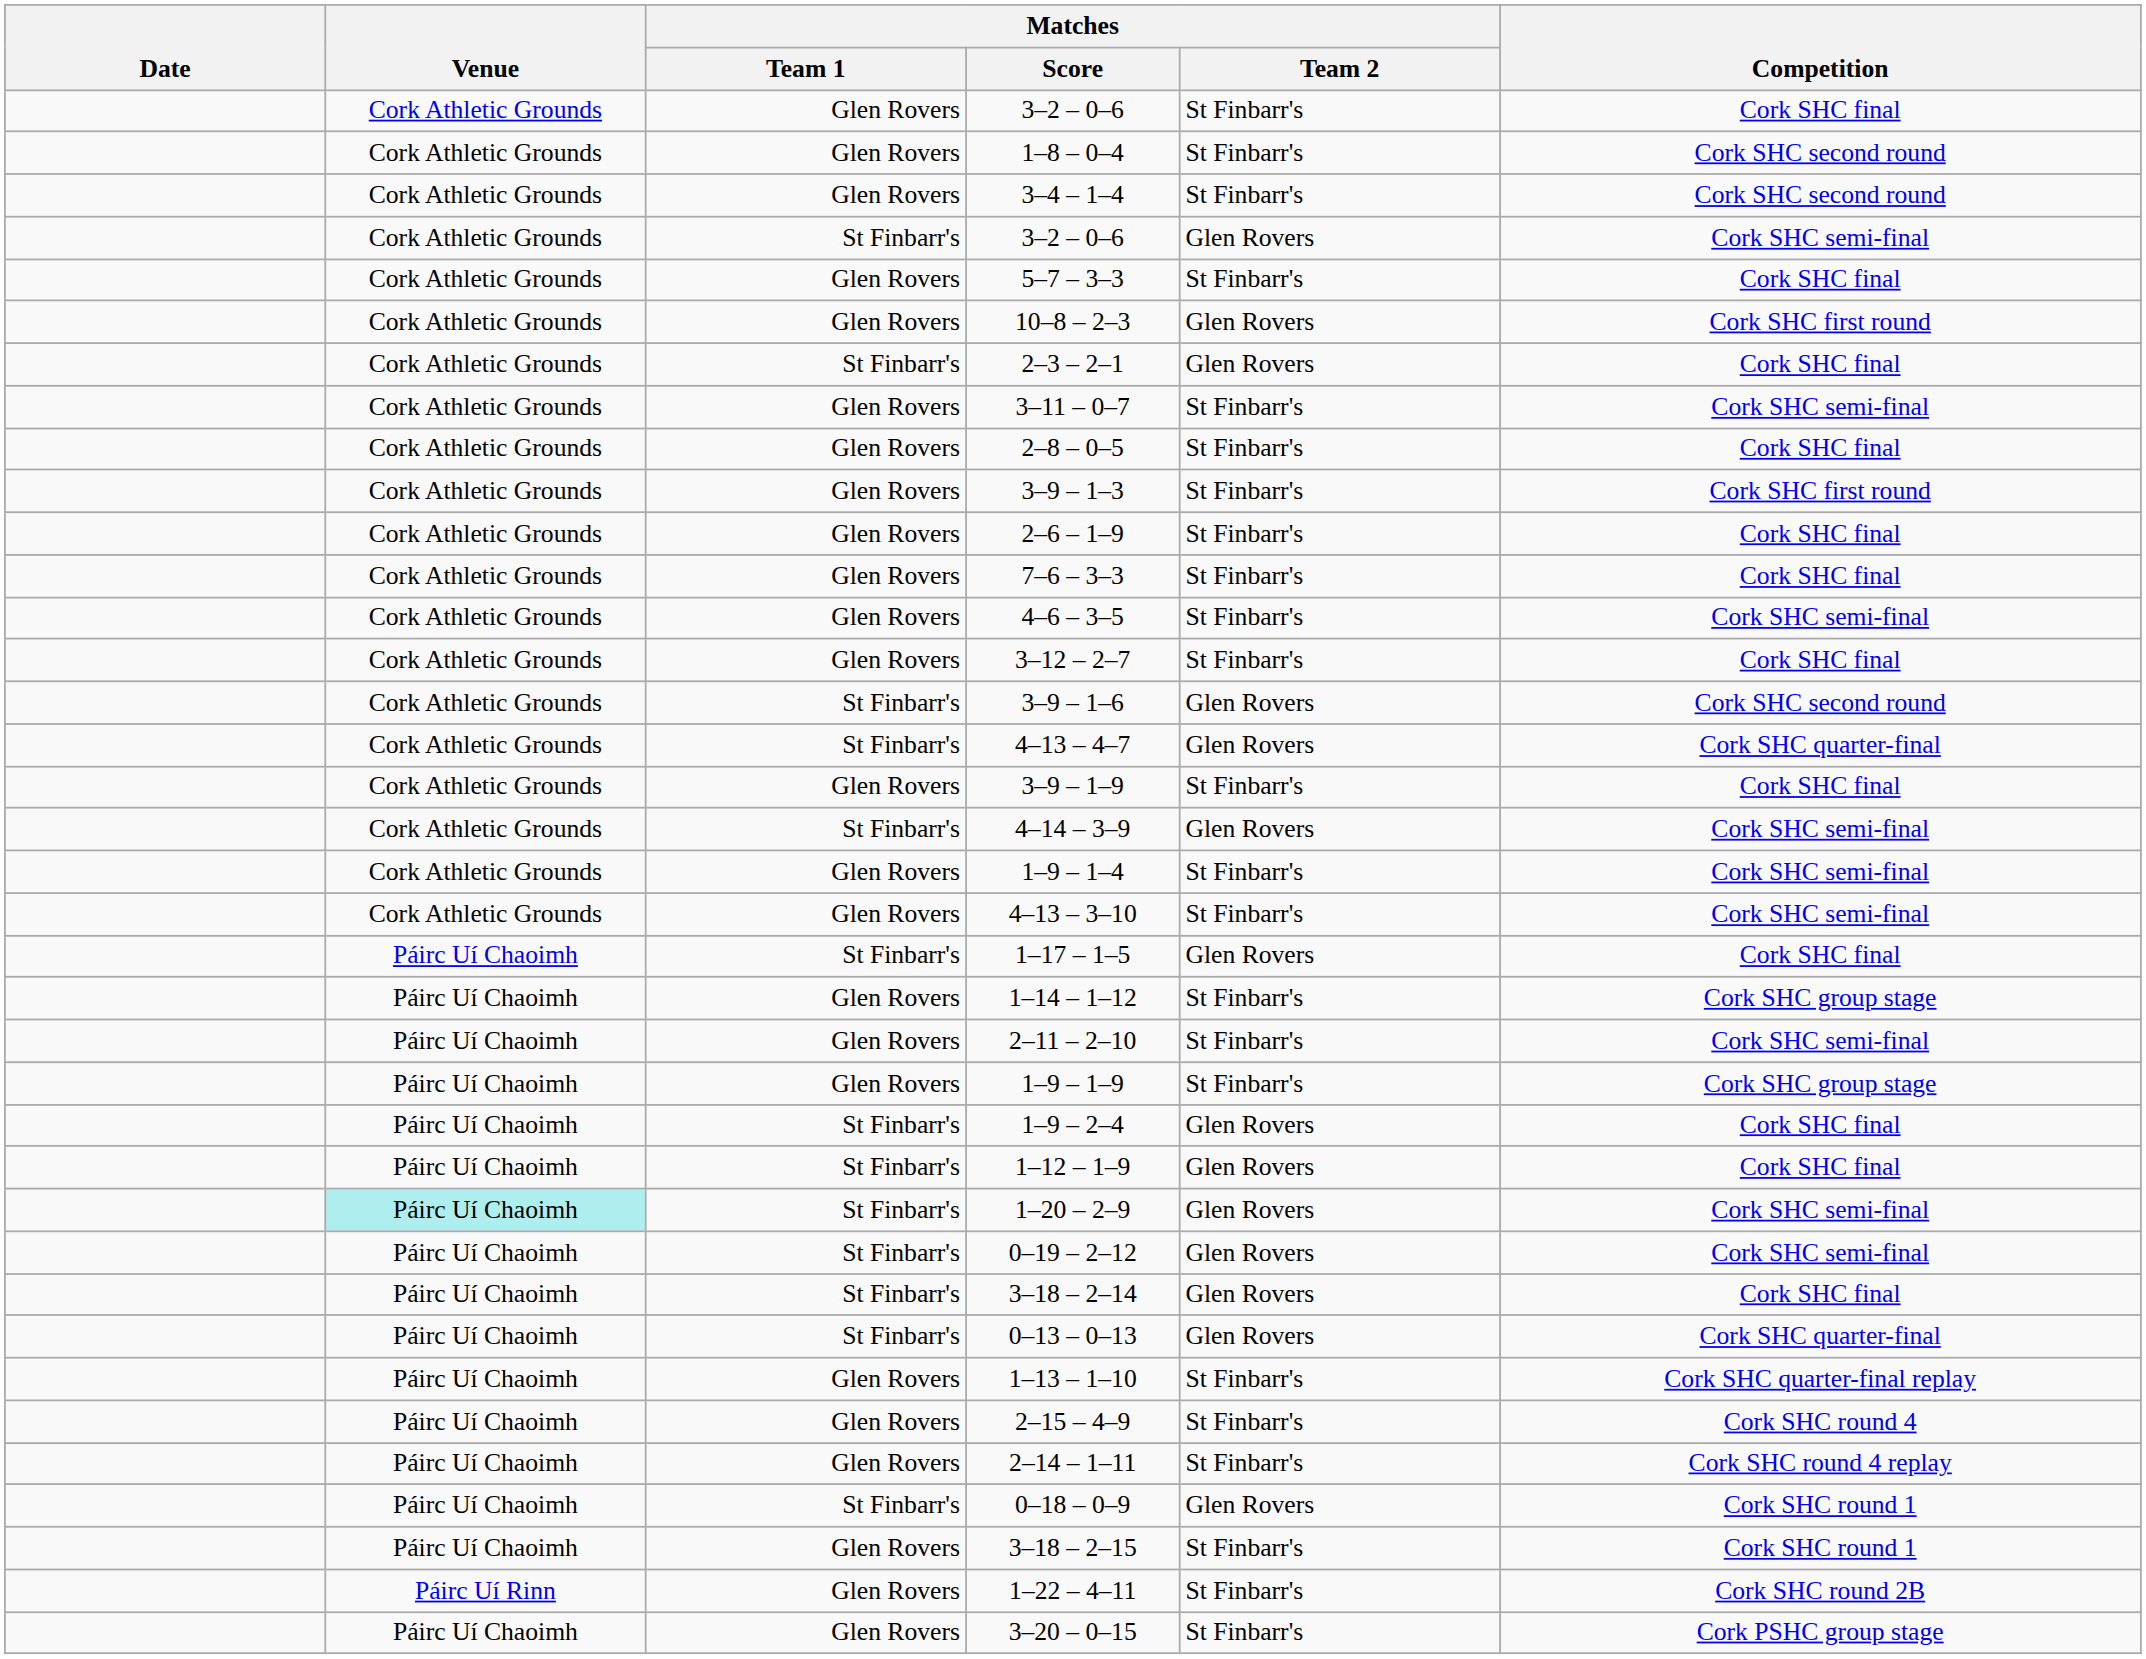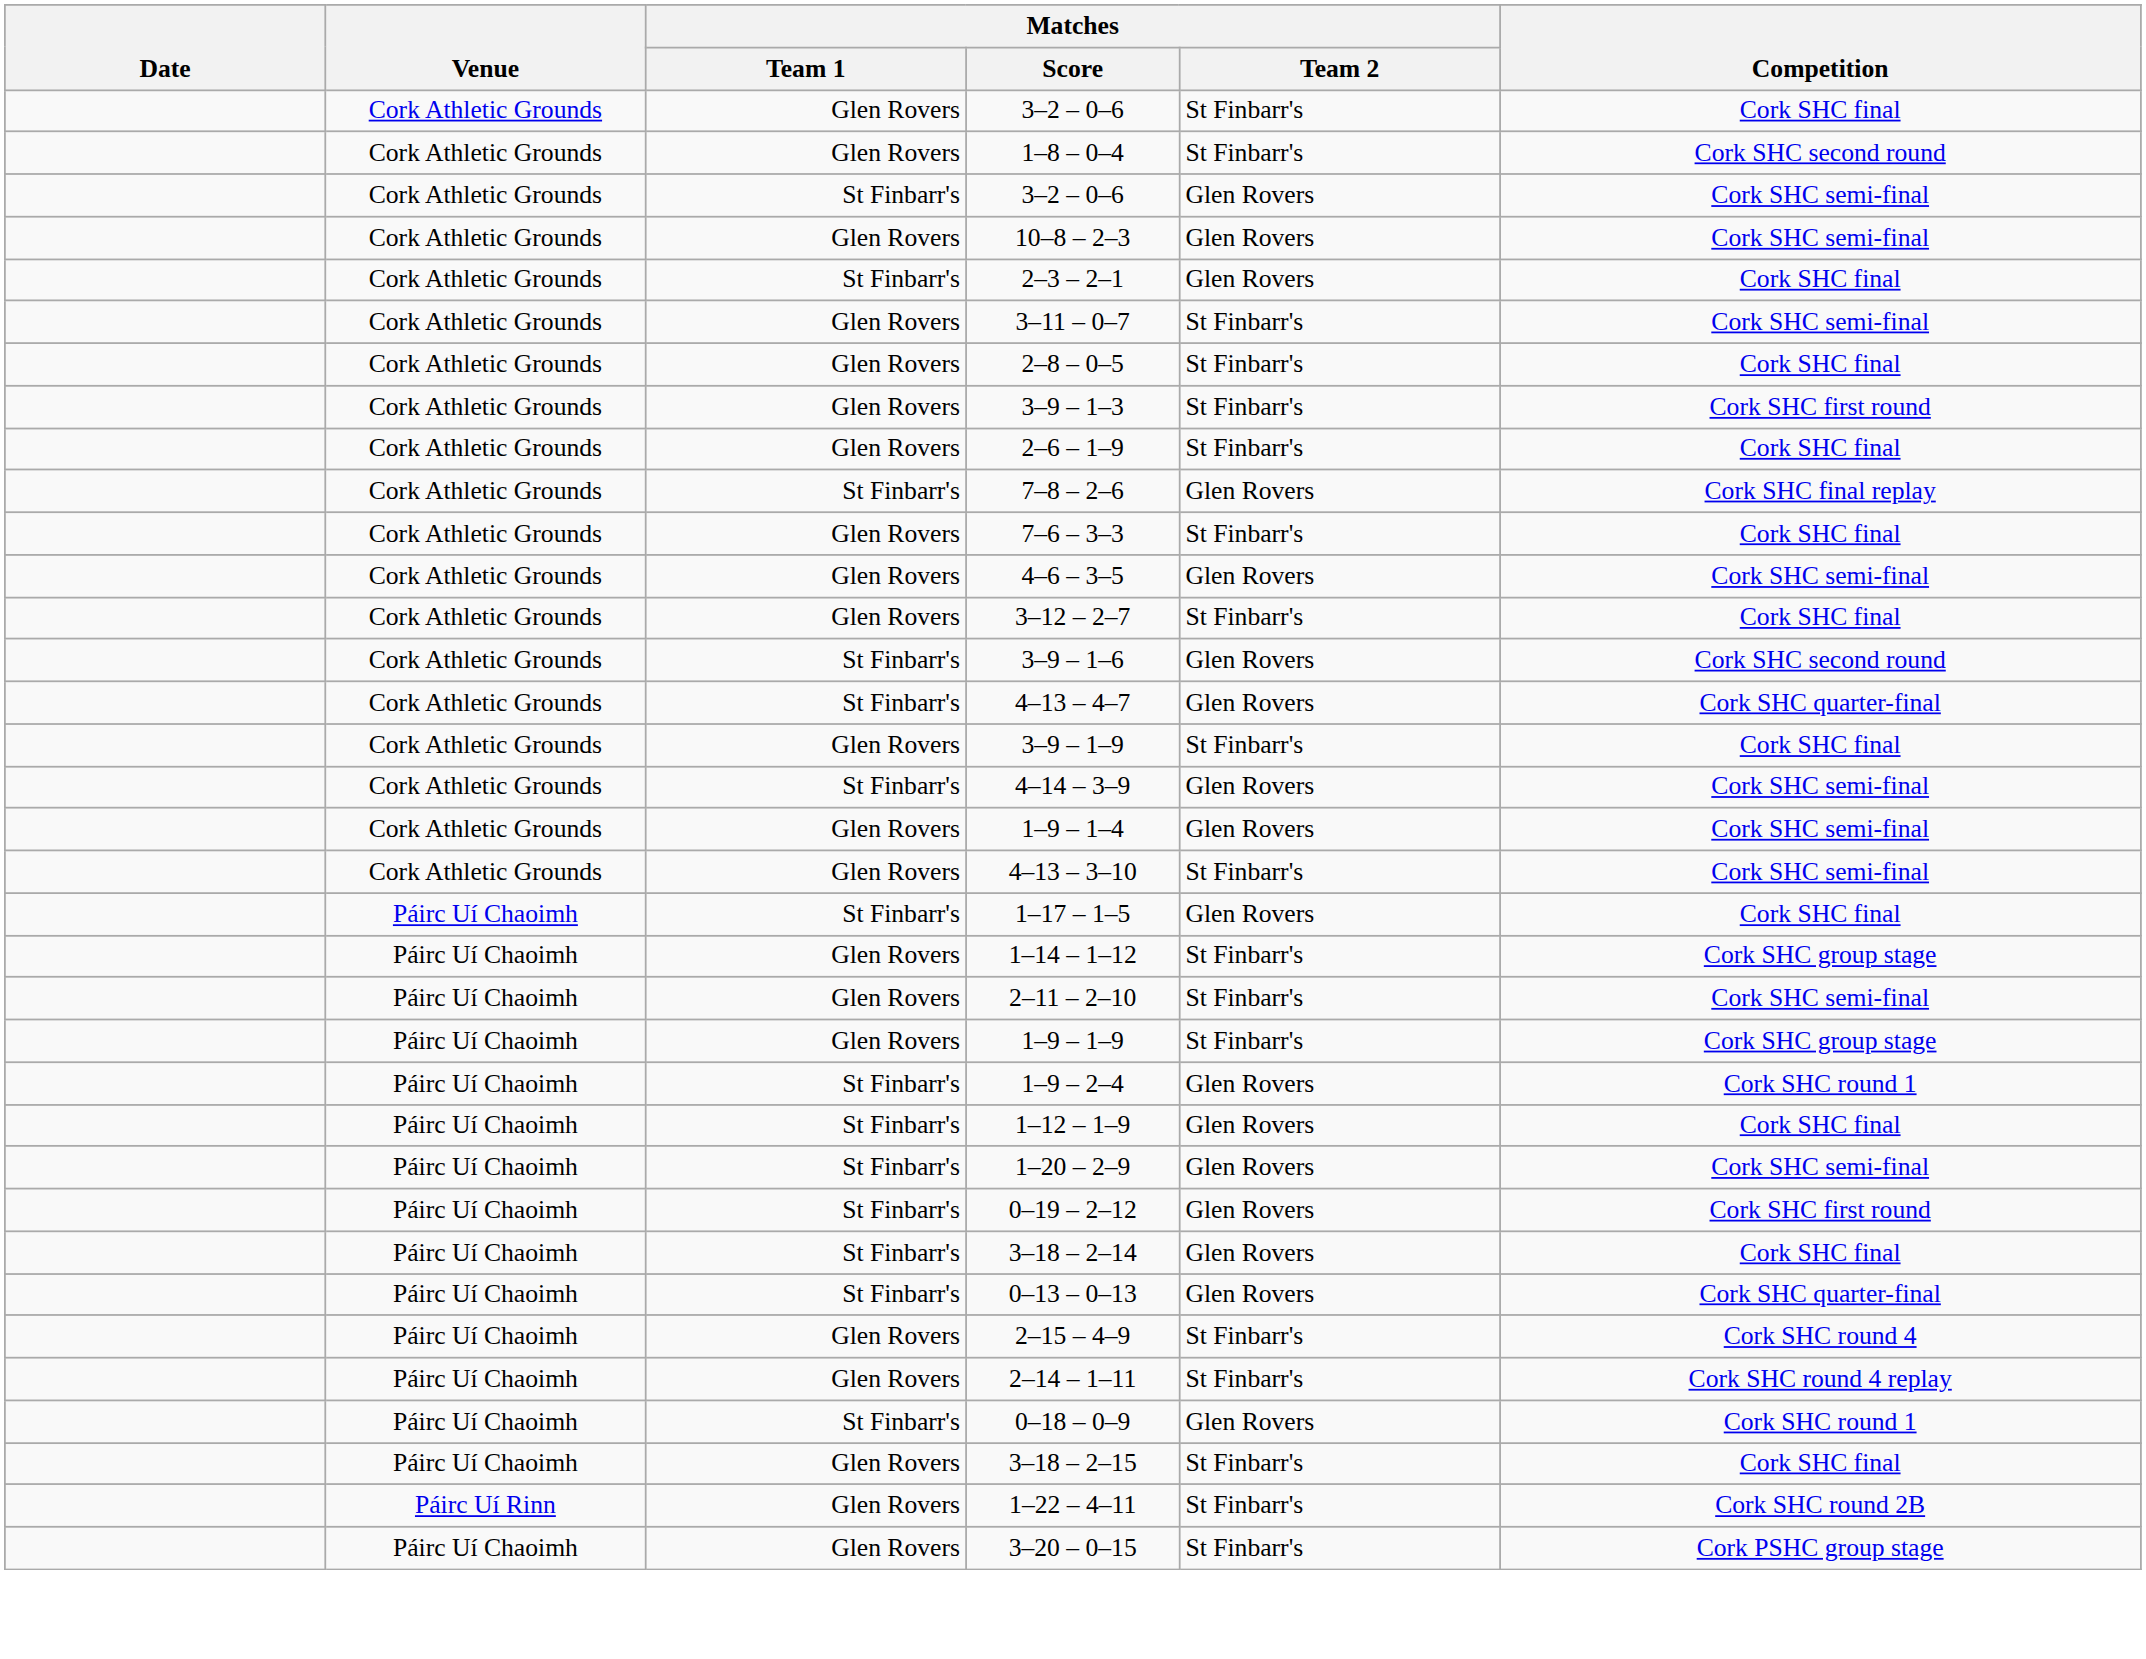 <table class="wikitable" style="font-size:90%;width:95%;text-align:center">
 <tr>
 <th rowspan="2" valign="bottom" width="15%">Date</th>
 <th rowspan="2" valign="bottom" width="15%">Venue</th>
 <th colspan="3" width="40%">Matches</th>
 <th rowspan="2" valign="bottom" width="30%">Competition</th>
 </tr>
 <tr>
 <th width="15%">Team 1</th>
 <th width="10%">Score</th>
 <th width="15%">Team 2</th>
 </tr>
 <tr>
 <td></td>
 <td><a href='#'>Cork Athletic Grounds</a></td>
 <td align="right">Glen Rovers</td>
 <td align="center">3–2 – 0–6</td>
 <td align="left">St Finbarr's</td>
 <td><a href='#'>Cork SHC final</a></td>
 </tr>
 <tr>
 <td></td>
 <td>Cork Athletic Grounds</td>
 <td align="right">Glen Rovers</td>
 <td align="center">1–8 – 0–4</td>
 <td align="left">St Finbarr's</td>
 <td><a href='#'>Cork SHC second round</a></td>
 </tr>
 <tr>
 <td></td>
 <td>Cork Athletic Grounds</td>
-<td align="right">Glen Rovers</td>
-<td align="center">3–4 – 1–4</td>
-<td align="left">St Finbarr's</td>
-<td><a href='#'>Cork SHC second round</a></td>
-</tr>
-<tr>
-<td></td>
-<td>Cork Athletic Grounds</td>
 <td align="right">St Finbarr's</td>
 <td align="center">3–2 – 0–6</td>
 <td align="left">Glen Rovers</td>
 <td><a href='#'>Cork SHC semi-final</a></td>
 </tr>
 <tr>
 <td></td>
 <td>Cork Athletic Grounds</td>
 <td align="right">Glen Rovers</td>
-<td align="center">5–7 – 3–3</td>
-<td align="left">St Finbarr's</td>
-<td><a href='#'>Cork SHC final</a></td>
-</tr>
-<tr>
-<td></td>
-<td>Cork Athletic Grounds</td>
-<td align="right">Glen Rovers</td>
 <td align="center">10–8 – 2–3</td>
 <td align="left">Glen Rovers</td>
-<td><a href='#'>Cork SHC first round</a></td>
+<td><a href='#'>Cork SHC semi-final</a></td>
 </tr>
 <tr>
 <td></td>
 <td>Cork Athletic Grounds</td>
 <td align="right">St Finbarr's</td>
 <td align="center">2–3 – 2–1</td>
 <td align="left">Glen Rovers</td>
 <td><a href='#'>Cork SHC final</a></td>
 </tr>
 <tr>
 <td></td>
 <td>Cork Athletic Grounds</td>
 <td align="right">Glen Rovers</td>
 <td align="center">3–11 – 0–7</td>
 <td align="left">St Finbarr's</td>
 <td><a href='#'>Cork SHC semi-final</a></td>
 </tr>
 <tr>
 <td></td>
 <td>Cork Athletic Grounds</td>
 <td align="right">Glen Rovers</td>
 <td align="center">2–8 – 0–5</td>
 <td align="left">St Finbarr's</td>
 <td><a href='#'>Cork SHC final</a></td>
 </tr>
 <tr>
 <td></td>
 <td>Cork Athletic Grounds</td>
 <td align="right">Glen Rovers</td>
 <td align="center">3–9 – 1–3</td>
 <td align="left">St Finbarr's</td>
 <td><a href='#'>Cork SHC first round</a></td>
 </tr>
 <tr>
 <td></td>
 <td>Cork Athletic Grounds</td>
 <td align="right">Glen Rovers</td>
 <td align="center">2–6 – 1–9</td>
 <td align="left">St Finbarr's</td>
 <td><a href='#'>Cork SHC final</a></td>
 </tr>
 <tr>
 <td></td>
 <td>Cork Athletic Grounds</td>
+<td align="right">St Finbarr's</td>
+<td align="center">7–8 – 2–6</td>
+<td align="left">Glen Rovers</td>
+<td><a href='#'>Cork SHC final replay</a></td>
+</tr>
+<tr>
+<td></td>
+<td>Cork Athletic Grounds</td>
 <td align="right">Glen Rovers</td>
 <td align="center">7–6 – 3–3</td>
 <td align="left">St Finbarr's</td>
 <td><a href='#'>Cork SHC final</a></td>
 </tr>
 <tr>
 <td></td>
 <td>Cork Athletic Grounds</td>
 <td align="right">Glen Rovers</td>
 <td align="center">4–6 – 3–5</td>
-<td align="left">St Finbarr's</td>
+<td align="left">Glen Rovers</td>
 <td><a href='#'>Cork SHC semi-final</a></td>
 </tr>
 <tr>
 <td></td>
 <td>Cork Athletic Grounds</td>
 <td align="right">Glen Rovers</td>
 <td align="center">3–12 – 2–7</td>
 <td align="left">St Finbarr's</td>
 <td><a href='#'>Cork SHC final</a></td>
 </tr>
 <tr>
 <td></td>
 <td>Cork Athletic Grounds</td>
 <td align="right">St Finbarr's</td>
 <td align="center">3–9 – 1–6</td>
 <td align="left">Glen Rovers</td>
 <td><a href='#'>Cork SHC second round</a></td>
 </tr>
 <tr>
 <td></td>
 <td>Cork Athletic Grounds</td>
 <td align="right">St Finbarr's</td>
 <td align="center">4–13 – 4–7</td>
 <td align="left">Glen Rovers</td>
 <td><a href='#'>Cork SHC quarter-final</a></td>
 </tr>
 <tr>
 <td></td>
 <td>Cork Athletic Grounds</td>
 <td align="right">Glen Rovers</td>
 <td align="center">3–9 – 1–9</td>
 <td align="left">St Finbarr's</td>
 <td><a href='#'>Cork SHC final</a></td>
 </tr>
 <tr>
 <td></td>
 <td>Cork Athletic Grounds</td>
 <td align="right">St Finbarr's</td>
 <td align="center">4–14 – 3–9</td>
 <td align="left">Glen Rovers</td>
 <td><a href='#'>Cork SHC semi-final</a></td>
 </tr>
 <tr>
 <td></td>
 <td>Cork Athletic Grounds</td>
 <td align="right">Glen Rovers</td>
 <td align="center">1–9 – 1–4</td>
-<td align="left">St Finbarr's</td>
+<td align="left">Glen Rovers</td>
 <td><a href='#'>Cork SHC semi-final</a></td>
 </tr>
 <tr>
 <td></td>
 <td>Cork Athletic Grounds</td>
 <td align="right">Glen Rovers</td>
 <td align="center">4–13 – 3–10</td>
 <td align="left">St Finbarr's</td>
 <td><a href='#'>Cork SHC semi-final</a></td>
 </tr>
 <tr>
 <td></td>
 <td><a href='#'>Páirc Uí Chaoimh</a></td>
 <td align="right">St Finbarr's</td>
 <td align="center">1–17 – 1–5</td>
 <td align="left">Glen Rovers</td>
 <td><a href='#'>Cork SHC final</a></td>
 </tr>
 <tr>
 <td></td>
 <td>Páirc Uí Chaoimh</td>
 <td align="right">Glen Rovers</td>
 <td align="center">1–14 – 1–12</td>
 <td align="left">St Finbarr's</td>
 <td><a href='#'>Cork SHC group stage</a></td>
 </tr>
 <tr>
 <td></td>
 <td>Páirc Uí Chaoimh</td>
 <td align="right">Glen Rovers</td>
 <td align="center">2–11 – 2–10</td>
 <td align="left">St Finbarr's</td>
 <td><a href='#'>Cork SHC semi-final</a></td>
 </tr>
 <tr>
 <td></td>
 <td>Páirc Uí Chaoimh</td>
 <td align="right">Glen Rovers</td>
 <td align="center">1–9 – 1–9</td>
 <td align="left">St Finbarr's</td>
 <td><a href='#'>Cork SHC group stage</a></td>
 </tr>
 <tr>
 <td></td>
 <td>Páirc Uí Chaoimh</td>
 <td align="right">St Finbarr's</td>
 <td align="center">1–9 – 2–4</td>
 <td align="left">Glen Rovers</td>
-<td><a href='#'>Cork SHC final</a></td>
+<td><a href='#'>Cork SHC round 1</a></td>
 </tr>
 <tr>
 <td></td>
 <td>Páirc Uí Chaoimh</td>
 <td align="right">St Finbarr's</td>
 <td align="center">1–12 – 1–9</td>
 <td align="left">Glen Rovers</td>
 <td><a href='#'>Cork SHC final</a></td>
 </tr>
 <tr>
 <td></td>
-<td style="background: paleturquoise;">Páirc Uí Chaoimh</td>
+<td>Páirc Uí Chaoimh</td>
 <td align="right">St Finbarr's</td>
 <td align="center">1–20 – 2–9</td>
 <td align="left">Glen Rovers</td>
 <td><a href='#'>Cork SHC semi-final</a></td>
 </tr>
 <tr>
 <td></td>
 <td>Páirc Uí Chaoimh</td>
 <td align="right">St Finbarr's</td>
 <td align="center">0–19 – 2–12</td>
 <td align="left">Glen Rovers</td>
-<td><a href='#'>Cork SHC semi-final</a></td>
+<td><a href='#'>Cork SHC first round</a></td>
 </tr>
 <tr>
 <td></td>
 <td>Páirc Uí Chaoimh</td>
 <td align="right">St Finbarr's</td>
 <td align="center">3–18 – 2–14</td>
 <td align="left">Glen Rovers</td>
 <td><a href='#'>Cork SHC final</a></td>
 </tr>
 <tr>
 <td></td>
 <td>Páirc Uí Chaoimh</td>
 <td align="right">St Finbarr's</td>
 <td align="center">0–13 – 0–13</td>
 <td align="left">Glen Rovers</td>
 <td><a href='#'>Cork SHC quarter-final</a></td>
-</tr>
-<tr>
-<td></td>
-<td>Páirc Uí Chaoimh</td>
-<td align="right">Glen Rovers</td>
-<td align="center">1–13 – 1–10</td>
-<td align="left">St Finbarr's</td>
-<td><a href='#'>Cork SHC quarter-final replay</a></td>
 </tr>
 <tr>
 <td></td>
 <td>Páirc Uí Chaoimh</td>
 <td align="right">Glen Rovers</td>
 <td align="center">2–15 – 4–9</td>
 <td align="left">St Finbarr's</td>
 <td><a href='#'>Cork SHC round 4</a></td>
 </tr>
 <tr>
 <td></td>
 <td>Páirc Uí Chaoimh</td>
 <td align="right">Glen Rovers</td>
 <td align="center">2–14 – 1–11</td>
 <td align="left">St Finbarr's</td>
 <td><a href='#'>Cork SHC round 4 replay</a></td>
 </tr>
 <tr>
 <td></td>
 <td>Páirc Uí Chaoimh</td>
 <td align="right">St Finbarr's</td>
 <td align="center">0–18 – 0–9</td>
 <td align="left">Glen Rovers</td>
 <td><a href='#'>Cork SHC round 1</a></td>
 </tr>
 <tr>
 <td></td>
 <td>Páirc Uí Chaoimh</td>
 <td align="right">Glen Rovers</td>
 <td align="center">3–18 – 2–15</td>
 <td align="left">St Finbarr's</td>
-<td><a href='#'>Cork SHC round 1</a></td>
+<td><a href='#'>Cork SHC final</a></td>
 </tr>
 <tr>
 <td></td>
 <td><a href='#'>Páirc Uí Rinn</a></td>
 <td align="right">Glen Rovers</td>
 <td align="center">1–22 – 4–11</td>
 <td align="left">St Finbarr's</td>
 <td><a href='#'>Cork SHC round 2B</a></td>
 </tr>
 <tr>
 <td></td>
 <td>Páirc Uí Chaoimh</td>
 <td align="right">Glen Rovers</td>
 <td align="center">3–20 – 0–15</td>
 <td align="left">St Finbarr's</td>
 <td><a href='#'>Cork PSHC group stage</a></td>
 </tr>
 </table>
